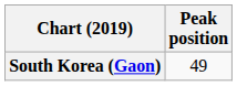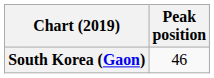 <table class="wikitable sortable plainrowheaders" style="text-align:center">
 <tr>
 <th scope="col">Chart (2019)</th>
 <th scope="col">Peak<br> position</th>
 </tr>
 <tr>
 <th scope="row">South Korea (<a href='#'>Gaon</a>)</th>
-<td>49</td>
+<td>46</td>
 </tr>
 </table>
